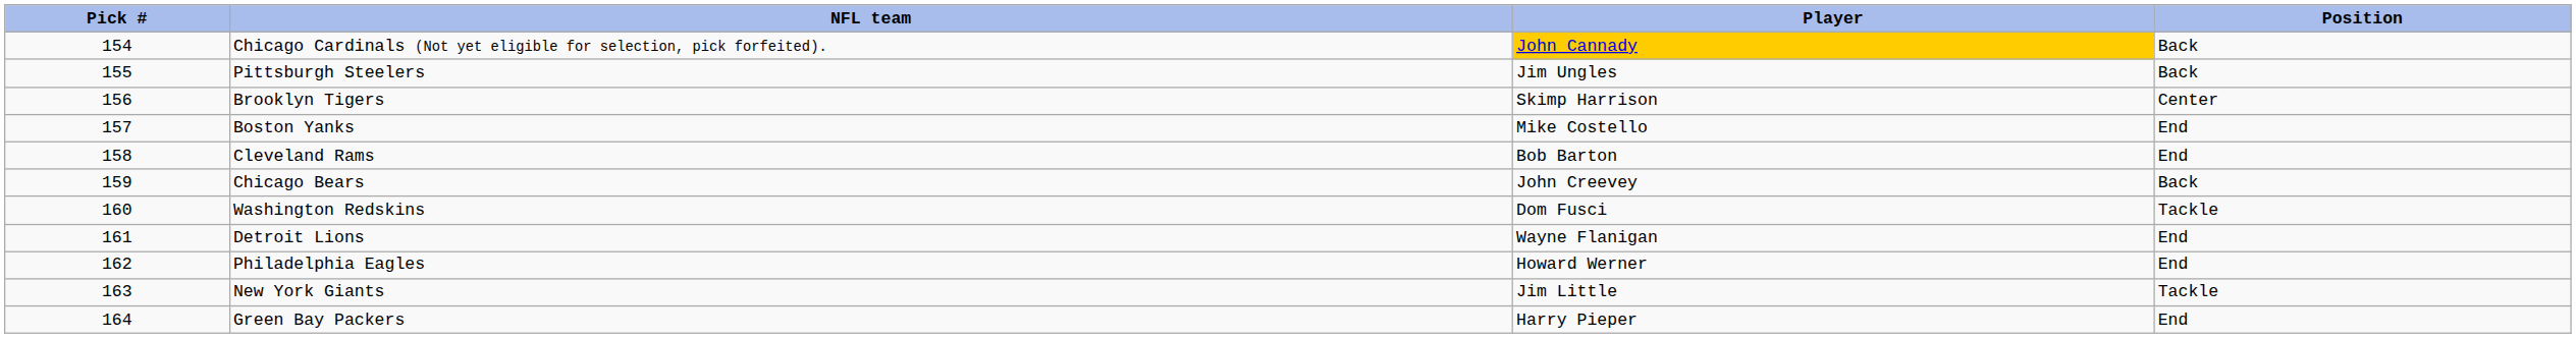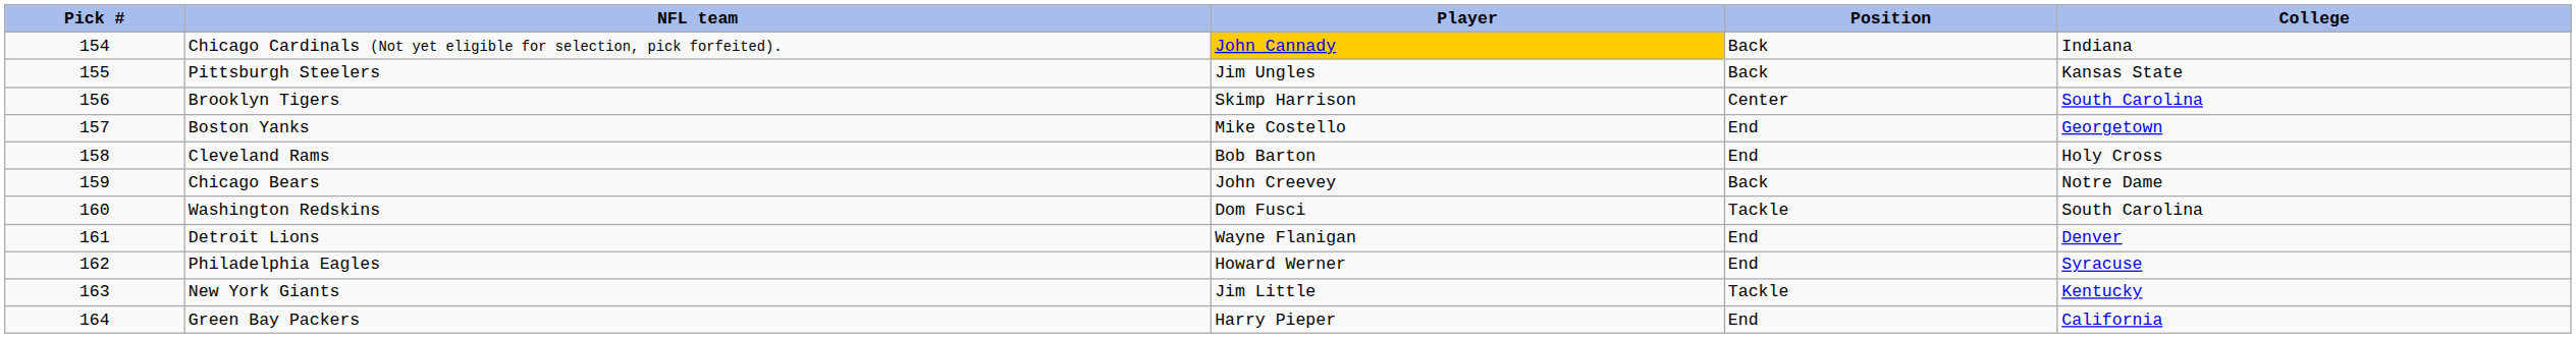 <table class="wikitable sortable sortable" style="width: 100%">
 <tr>
 <th style="background:#A8BDEC;" width=7%>Pick #</th>
 <th width=40% style="background:#A8BDEC;">NFL team</th>
 <th width=20% style="background:#A8BDEC;">Player</th>
 <th width=13% style="background:#A8BDEC;">Position</th>
+<th style="background:#A8BDEC;">College</th>
 </tr>
 <tr>
 <td align=center>154</td>
 <td>Chicago Cardinals <small>(Not yet eligible for selection, pick forfeited).</small></td>
 <td bgcolor="#FFCC00"><a href='#'>John Cannady</a></td>
 <td>Back</td>
+<td>Indiana</td>
 </tr>
 <tr>
 <td align=center>155</td>
 <td>Pittsburgh Steelers</td>
 <td>Jim Ungles</td>
 <td>Back</td>
+<td>Kansas State</td>
 </tr>
 <tr>
 <td align=center>156</td>
 <td>Brooklyn Tigers</td>
 <td>Skimp Harrison</td>
 <td>Center</td>
+<td><a href='#'>South Carolina</a></td>
 </tr>
 <tr>
 <td align=center>157</td>
 <td>Boston Yanks</td>
 <td>Mike Costello</td>
 <td>End</td>
+<td><a href='#'>Georgetown</a></td>
 </tr>
 <tr>
 <td align=center>158</td>
 <td>Cleveland Rams</td>
 <td>Bob Barton</td>
 <td>End</td>
+<td>Holy Cross</td>
 </tr>
 <tr>
 <td align=center>159</td>
 <td>Chicago Bears</td>
 <td>John Creevey</td>
 <td>Back</td>
+<td>Notre Dame</td>
 </tr>
 <tr>
 <td align=center>160</td>
 <td>Washington Redskins</td>
 <td>Dom Fusci</td>
 <td>Tackle</td>
+<td>South Carolina</td>
 </tr>
 <tr>
 <td align=center>161</td>
 <td>Detroit Lions</td>
 <td>Wayne Flanigan</td>
 <td>End</td>
+<td><a href='#'>Denver</a></td>
 </tr>
 <tr>
 <td align=center>162</td>
 <td>Philadelphia Eagles</td>
 <td>Howard Werner</td>
 <td>End</td>
+<td><a href='#'>Syracuse</a></td>
 </tr>
 <tr>
 <td align=center>163</td>
 <td>New York Giants</td>
 <td>Jim Little</td>
 <td>Tackle</td>
+<td><a href='#'>Kentucky</a></td>
 </tr>
 <tr>
 <td align=center>164</td>
 <td>Green Bay Packers</td>
 <td>Harry Pieper</td>
 <td>End</td>
+<td><a href='#'>California</a></td>
 </tr>
 </table>
